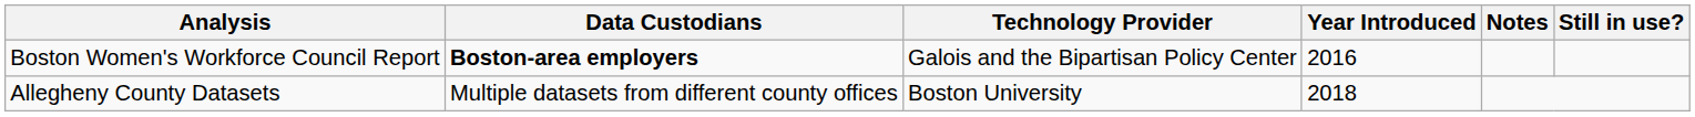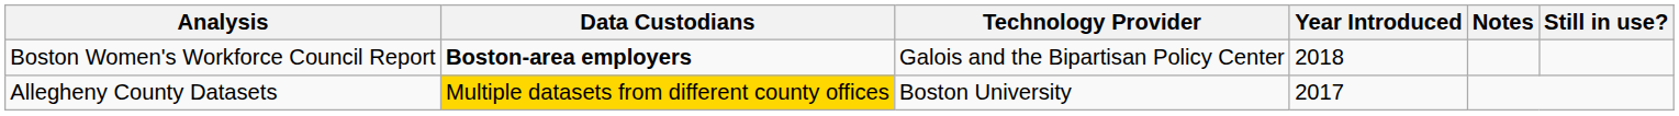 <table class="sortable wikitable" style="text-align: left">
 <tr>
 <th>Analysis</th>
 <th>Data Custodians</th>
 <th>Technology Provider</th>
 <th>Year Introduced</th>
 <th>Notes</th>
 <th>Still in use?</th>
 </tr>
 <tr>
 <td>Boston Women's Workforce Council Report</td>
 <td><strong>Boston-area employers</strong></td>
 <td>Galois and the  Bipartisan Policy Center</td>
-<td>2016</td>
+<td>2018</td>
 <td></td>
 <td></td>
 </tr>
 <tr>
 <td>Allegheny County Datasets</td>
-<td>Multiple datasets from different county offices</td>
+<td style="background: gold;">Multiple datasets from different county offices</td>
 <td>Boston University</td>
-<td>2018</td>
+<td>2017</td>
 </tr>
 </table>
